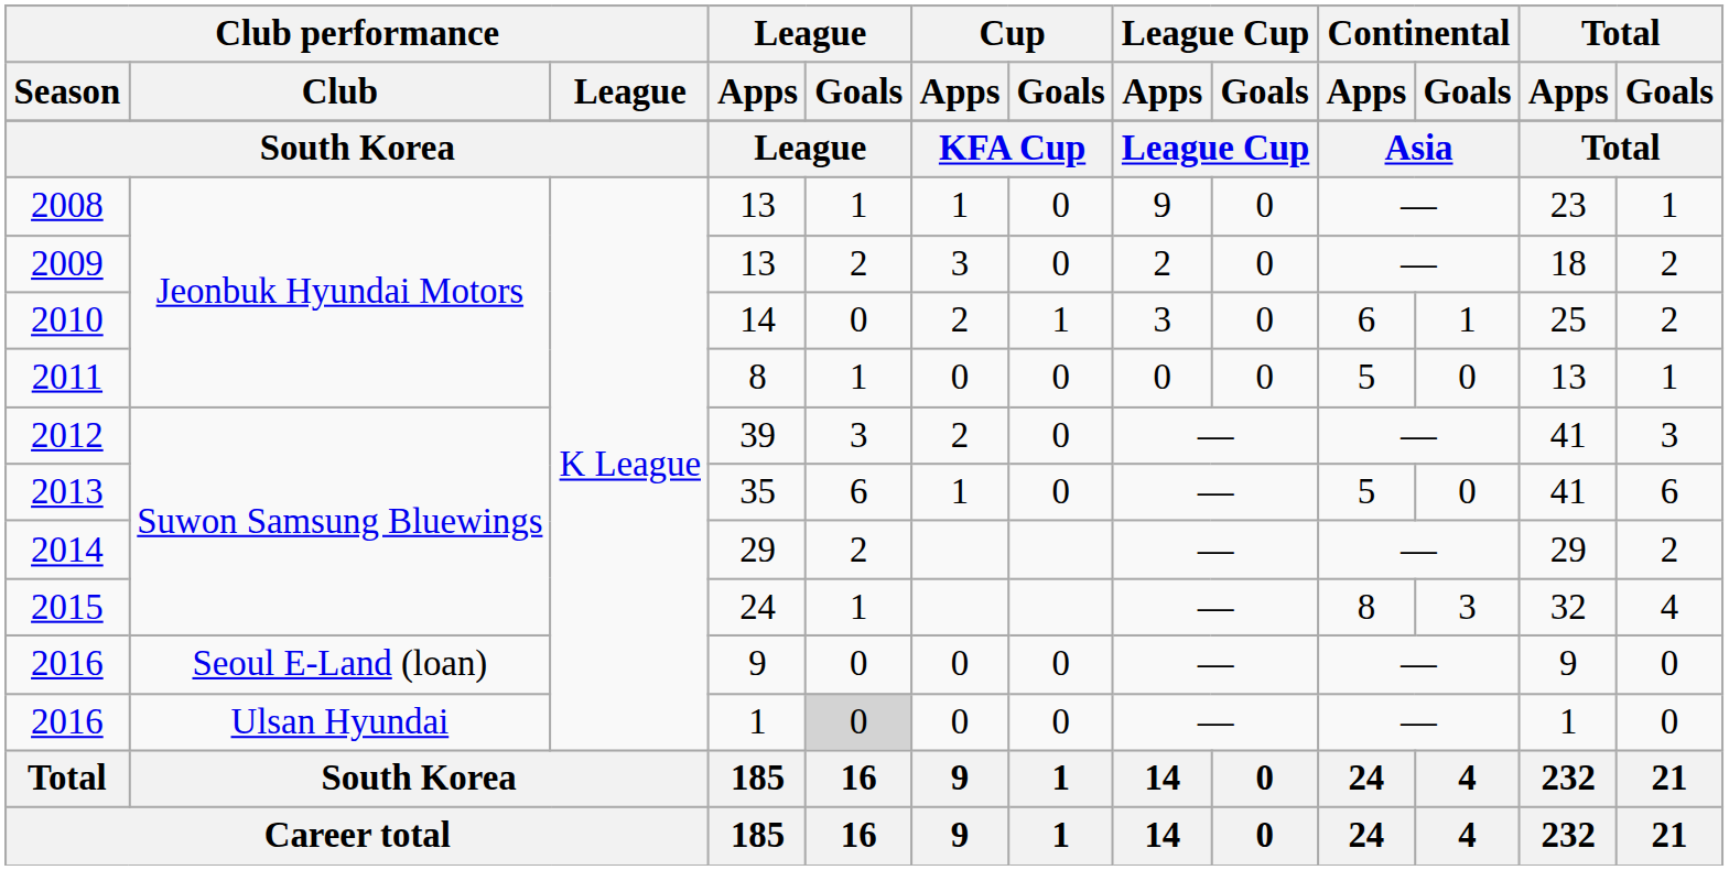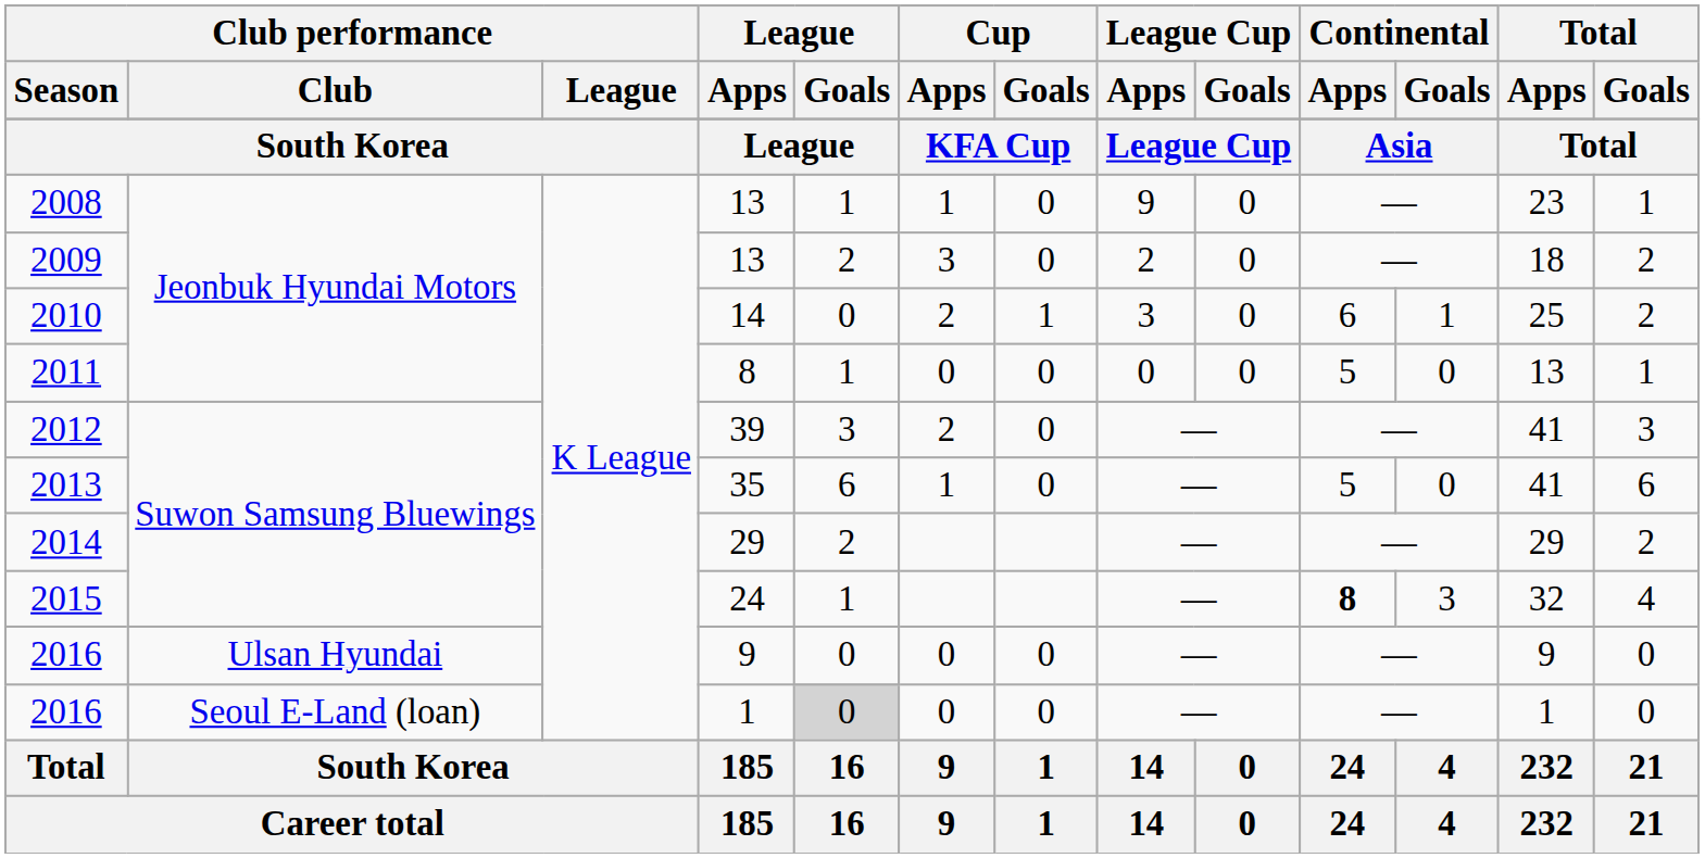 <table class="wikitable" style="text-align:center">
 <tr>
 <th colspan=3>Club performance</th>
 <th colspan=2>League</th>
 <th colspan=2>Cup</th>
 <th colspan=2>League Cup</th>
 <th colspan=2>Continental</th>
 <th colspan=2>Total</th>
 </tr>
 <tr>
 <th>Season</th>
 <th>Club</th>
 <th>League</th>
 <th>Apps</th>
 <th>Goals</th>
 <th>Apps</th>
 <th>Goals</th>
 <th>Apps</th>
 <th>Goals</th>
 <th>Apps</th>
 <th>Goals</th>
 <th>Apps</th>
 <th>Goals</th>
 </tr>
 <tr>
 </tr>
 <tr>
 <th colspan=3>South Korea</th>
 <th colspan=2>League</th>
 <th colspan=2><a href='#'>KFA Cup</a></th>
 <th colspan=2><a href='#'>League Cup</a></th>
 <th colspan=2><a href='#'>Asia</a></th>
 <th colspan=2>Total</th>
 </tr>
 <tr>
 <td><a href='#'>2008</a></td>
 <td rowspan="4"><a href='#'>Jeonbuk Hyundai Motors</a></td>
 <td rowspan="10"><a href='#'>K League</a></td>
 <td>13</td>
 <td>1</td>
 <td>1</td>
 <td>0</td>
 <td>9</td>
 <td>0</td>
 <td colspan="2">—</td>
 <td>23</td>
 <td>1</td>
 </tr>
 <tr>
 <td><a href='#'>2009</a></td>
 <td>13</td>
 <td>2</td>
 <td>3</td>
 <td>0</td>
 <td>2</td>
 <td>0</td>
 <td colspan="2">—</td>
 <td>18</td>
 <td>2</td>
 </tr>
 <tr>
 <td><a href='#'>2010</a></td>
 <td>14</td>
 <td>0</td>
 <td>2</td>
 <td>1</td>
 <td>3</td>
 <td>0</td>
 <td>6</td>
 <td>1</td>
 <td>25</td>
 <td>2</td>
 </tr>
 <tr>
 <td><a href='#'>2011</a></td>
 <td>8</td>
 <td>1</td>
 <td>0</td>
 <td>0</td>
 <td>0</td>
 <td>0</td>
 <td>5</td>
 <td>0</td>
 <td>13</td>
 <td>1</td>
 </tr>
 <tr>
 <td><a href='#'>2012</a></td>
 <td rowspan="4"><a href='#'>Suwon Samsung Bluewings</a></td>
 <td>39</td>
 <td>3</td>
 <td>2</td>
 <td>0</td>
 <td colspan="2">—</td>
 <td colspan="2">—</td>
 <td>41</td>
 <td>3</td>
 </tr>
 <tr>
 <td><a href='#'>2013</a></td>
 <td>35</td>
 <td>6</td>
 <td>1</td>
 <td>0</td>
 <td colspan="2">—</td>
 <td>5</td>
 <td>0</td>
 <td>41</td>
 <td>6</td>
 </tr>
 <tr>
 <td><a href='#'>2014</a></td>
 <td>29</td>
 <td>2</td>
 <td></td>
 <td></td>
 <td colspan="2">—</td>
 <td colspan="2">—</td>
 <td>29</td>
 <td>2</td>
 </tr>
 <tr>
 <td><a href='#'>2015</a></td>
 <td>24</td>
 <td>1</td>
 <td></td>
 <td></td>
 <td colspan="2">—</td>
-<td>8</td>
+<td><strong>8</strong></td>
 <td>3</td>
 <td>32</td>
 <td>4</td>
 </tr>
 <tr>
 <td><a href='#'>2016</a></td>
-<td rowspan="1"><a href='#'>Seoul E-Land</a> (loan)</td>
+<td rowspan="1"><a href='#'>Ulsan Hyundai</a></td>
 <td>9</td>
 <td>0</td>
 <td>0</td>
 <td>0</td>
 <td colspan="2">—</td>
 <td colspan="2">—</td>
 <td>9</td>
 <td>0</td>
 </tr>
 <tr>
 <td><a href='#'>2016</a></td>
-<td rowspan="1"><a href='#'>Ulsan Hyundai</a></td>
+<td rowspan="1"><a href='#'>Seoul E-Land</a> (loan)</td>
 <td>1</td>
 <td style="background: lightgrey;">0</td>
 <td>0</td>
 <td>0</td>
 <td colspan="2">—</td>
 <td colspan="2">—</td>
 <td>1</td>
 <td>0</td>
 </tr>
 <tr>
 <th rowspan=1>Total</th>
 <th colspan=2>South Korea</th>
 <th>185</th>
 <th>16</th>
 <th>9</th>
 <th>1</th>
 <th>14</th>
 <th>0</th>
 <th>24</th>
 <th>4</th>
 <th>232</th>
 <th>21</th>
 </tr>
 <tr>
 <th colspan=3>Career total</th>
 <th>185</th>
 <th>16</th>
 <th>9</th>
 <th>1</th>
 <th>14</th>
 <th>0</th>
 <th>24</th>
 <th>4</th>
 <th>232</th>
 <th>21</th>
 </tr>
 </table>
